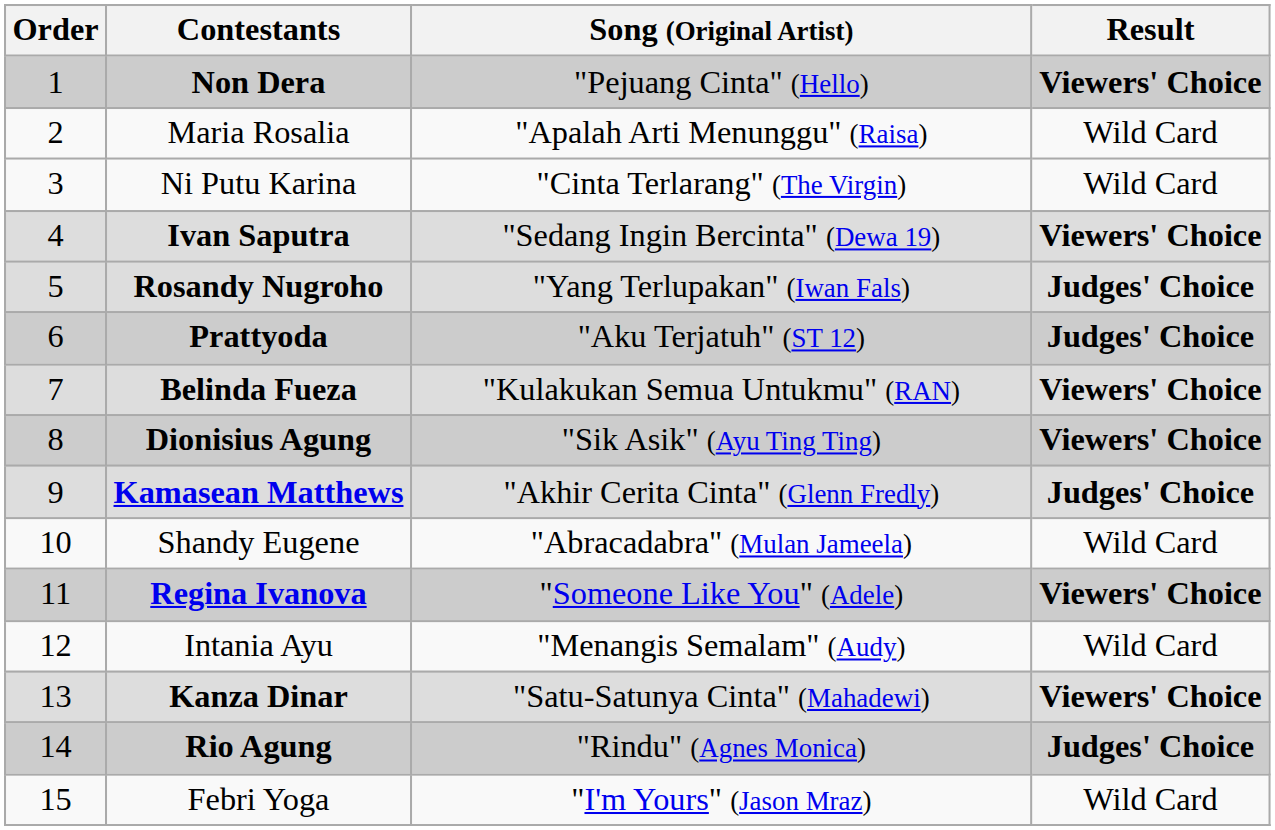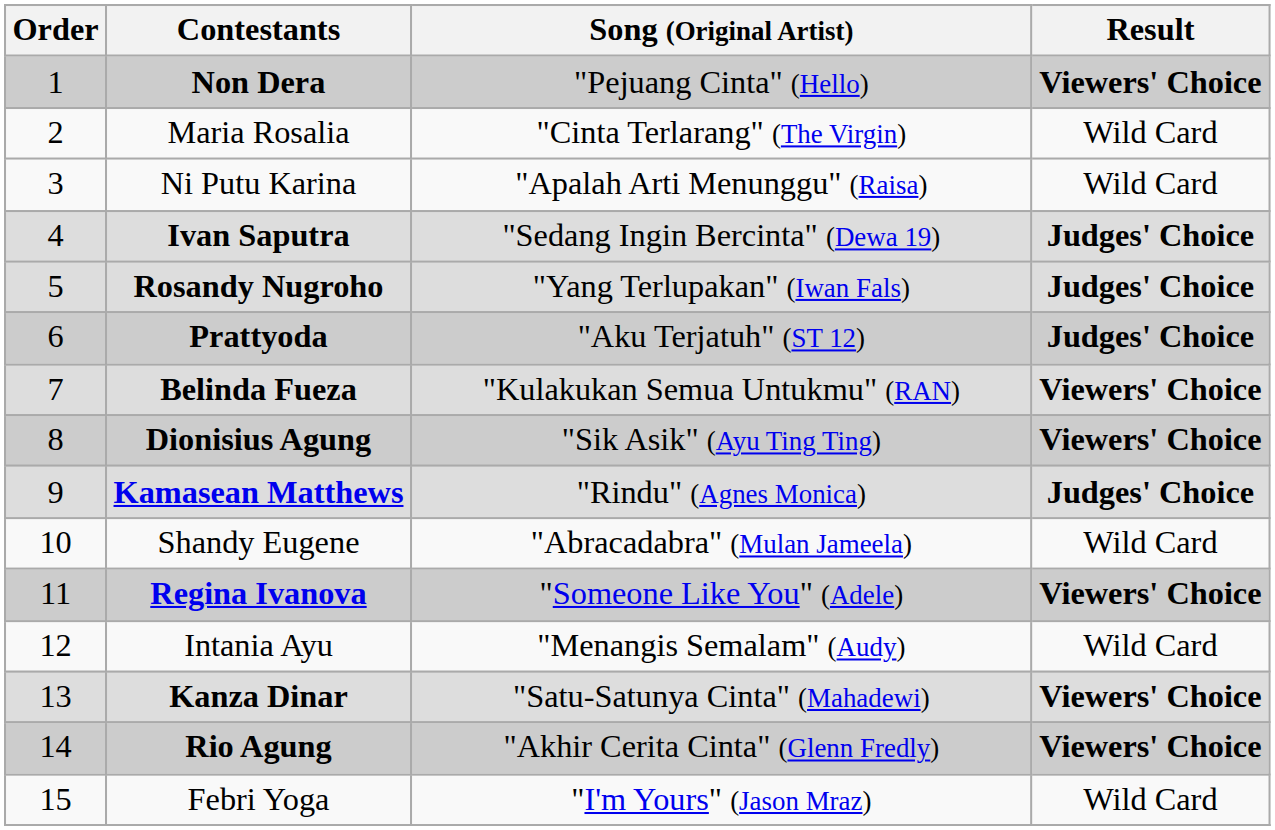 <table class="wikitable plainrowheaders" style="text-align:center;">
 <tr>
 <th scope="col">Order</th>
 <th scope="col">Contestants</th>
 <th style="width:300px;" scope="col">Song <small>(Original Artist)</small></th>
 <th scope="col">Result</th>
 </tr>
 <tr style="background:#ccc;">
 <td>1</td>
 <td><strong>Non Dera</strong></td>
 <td>"Pejuang Cinta" <small>(<a href='#'>Hello</a>)</small></td>
 <td><strong>Viewers' Choice</strong></td>
 </tr>
 <tr>
 <td>2</td>
 <td>Maria Rosalia</td>
-<td>"Apalah Arti Menunggu" <small>(<a href='#'>Raisa</a>)</small></td>
+<td>"Cinta Terlarang" <small>(<a href='#'>The Virgin</a>)</small></td>
 <td>Wild Card</td>
 </tr>
 <tr>
 <td>3</td>
 <td>Ni Putu Karina</td>
-<td>"Cinta Terlarang" <small>(<a href='#'>The Virgin</a>)</small></td>
+<td>"Apalah Arti Menunggu" <small>(<a href='#'>Raisa</a>)</small></td>
 <td>Wild Card</td>
 </tr>
 <tr style="background:#ddd;">
 <td>4</td>
 <td><strong>Ivan Saputra</strong></td>
 <td>"Sedang Ingin Bercinta" <small>(<a href='#'>Dewa 19</a>)</small></td>
-<td><strong>Viewers' Choice</strong></td>
+<td><strong>Judges' Choice</strong></td>
 </tr>
 <tr style="background:#ddd;">
 <td>5</td>
 <td><strong>Rosandy Nugroho</strong></td>
 <td>"Yang Terlupakan" <small>(<a href='#'>Iwan Fals</a>)</small></td>
 <td><strong>Judges' Choice</strong></td>
 </tr>
 <tr style="background:#ccc;">
 <td>6</td>
 <td><strong>Prattyoda</strong></td>
 <td>"Aku Terjatuh" <small>(<a href='#'>ST 12</a>)</small></td>
 <td><strong>Judges' Choice</strong></td>
 </tr>
 <tr style="background:#ddd;">
 <td>7</td>
 <td><strong>Belinda Fueza</strong></td>
 <td>"Kulakukan Semua Untukmu" <small>(<a href='#'>RAN</a>)</small></td>
 <td><strong>Viewers' Choice</strong></td>
 </tr>
 <tr style="background:#ccc;">
 <td>8</td>
 <td><strong>Dionisius Agung</strong></td>
 <td>"Sik Asik" <small>(<a href='#'>Ayu Ting Ting</a>)</small></td>
 <td><strong>Viewers' Choice</strong></td>
 </tr>
 <tr style="background:#ddd;">
 <td>9</td>
 <td><strong><a href='#'>Kamasean Matthews</a></strong></td>
-<td>"Akhir Cerita Cinta" <small>(<a href='#'>Glenn Fredly</a>)</small></td>
+<td>"Rindu" <small>(<a href='#'>Agnes Monica</a>)</small></td>
 <td><strong>Judges' Choice</strong></td>
 </tr>
 <tr>
 <td>10</td>
 <td>Shandy Eugene</td>
 <td>"Abracadabra" <small>(<a href='#'>Mulan Jameela</a>)</small></td>
 <td>Wild Card</td>
 </tr>
 <tr style="background:#ccc;">
 <td>11</td>
 <td><strong><a href='#'>Regina Ivanova</a></strong></td>
 <td>"<a href='#'>Someone Like You</a>" <small>(<a href='#'>Adele</a>)</small></td>
 <td><strong>Viewers' Choice</strong></td>
 </tr>
 <tr>
 <td>12</td>
 <td>Intania Ayu</td>
 <td>"Menangis Semalam" <small>(<a href='#'>Audy</a>)</small></td>
 <td>Wild Card</td>
 </tr>
 <tr style="background:#ddd;">
 <td>13</td>
 <td><strong>Kanza Dinar</strong></td>
 <td>"Satu-Satunya Cinta" <small>(<a href='#'>Mahadewi</a>)</small></td>
 <td><strong>Viewers' Choice</strong></td>
 </tr>
 <tr style="background:#ccc;">
 <td>14</td>
 <td><strong>Rio Agung</strong></td>
-<td>"Rindu" <small>(<a href='#'>Agnes Monica</a>)</small></td>
-<td><strong>Judges' Choice</strong></td>
+<td>"Akhir Cerita Cinta" <small>(<a href='#'>Glenn Fredly</a>)</small></td>
+<td><strong>Viewers' Choice</strong></td>
 </tr>
 <tr>
 <td>15</td>
 <td>Febri Yoga</td>
 <td>"<a href='#'>I'm Yours</a>" <small>(<a href='#'>Jason Mraz</a>)</small></td>
 <td>Wild Card</td>
 </tr>
 <tr>
 </tr>
 </table>
